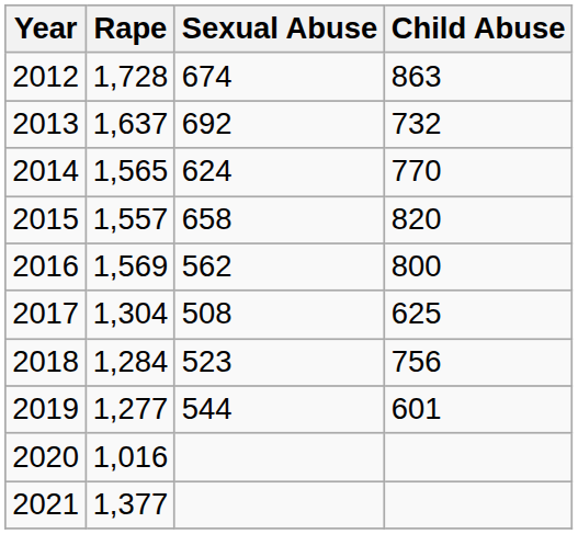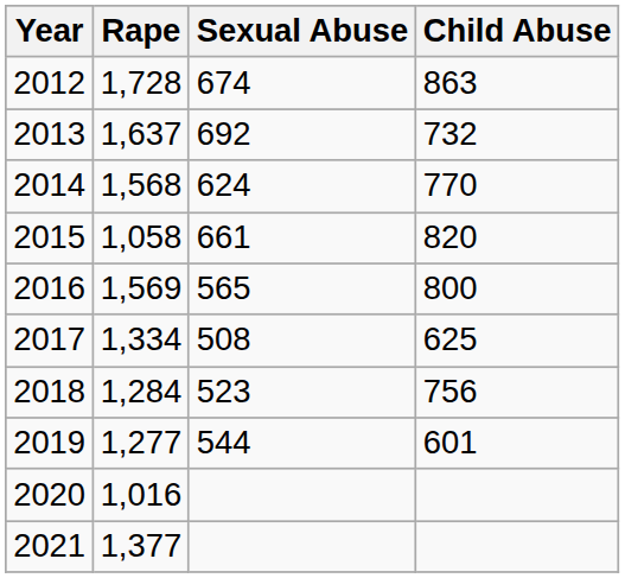 <table class="wikitable">
 <tr>
 <th>Year</th>
 <th>Rape</th>
 <th>Sexual Abuse</th>
 <th>Child Abuse</th>
 </tr>
 <tr>
 <td>2012</td>
 <td>1,728</td>
 <td>674</td>
 <td>863</td>
 </tr>
 <tr>
 <td>2013</td>
 <td>1,637</td>
 <td>692</td>
 <td>732</td>
 </tr>
 <tr>
 <td>2014</td>
-<td>1,565</td>
+<td>1,568</td>
 <td>624</td>
 <td>770</td>
 </tr>
 <tr>
 <td>2015</td>
-<td>1,557</td>
-<td>658</td>
+<td>1,058</td>
+<td>661</td>
 <td>820</td>
 </tr>
 <tr>
 <td>2016</td>
 <td>1,569</td>
-<td>562</td>
+<td>565</td>
 <td>800</td>
 </tr>
 <tr>
 <td>2017</td>
-<td>1,304</td>
+<td>1,334</td>
 <td>508</td>
 <td>625</td>
 </tr>
 <tr>
 <td>2018</td>
 <td>1,284</td>
 <td>523</td>
 <td>756</td>
 </tr>
 <tr>
 <td>2019</td>
 <td>1,277</td>
 <td>544</td>
 <td>601</td>
 </tr>
 <tr>
 <td>2020</td>
 <td>1,016</td>
 <td></td>
 <td></td>
 </tr>
 <tr>
 <td>2021</td>
 <td>1,377</td>
 <td></td>
 <td></td>
 </tr>
 </table>
